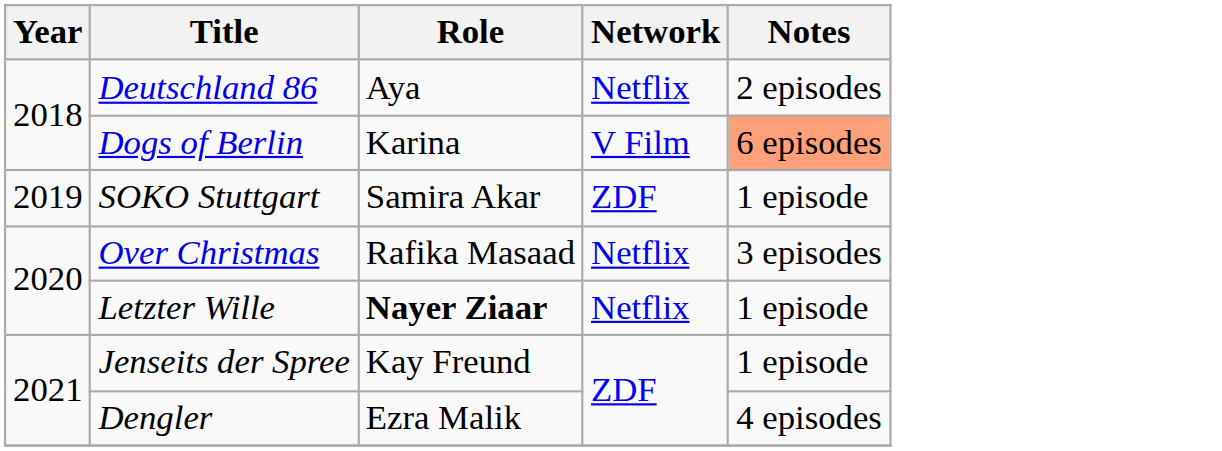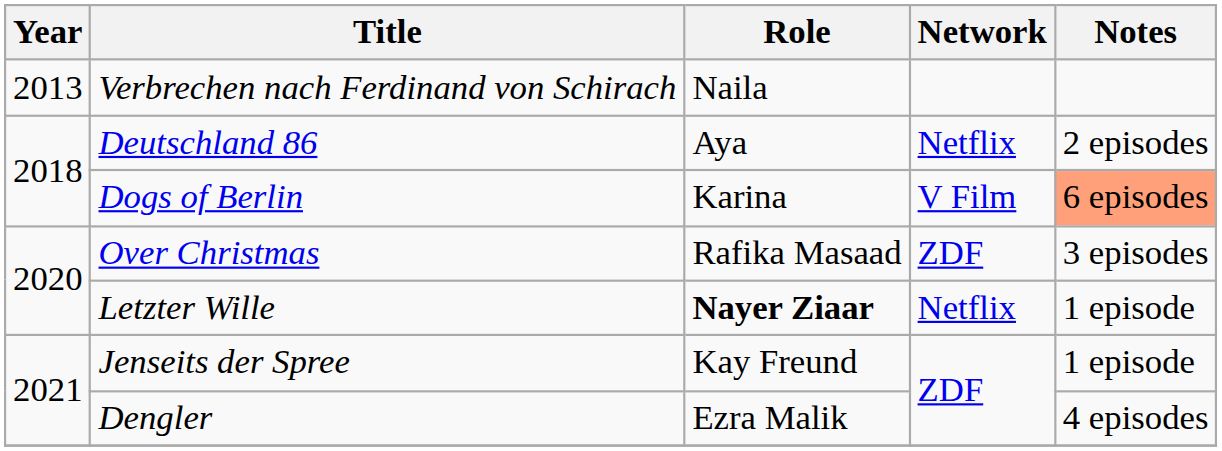 <table class="wikitable plainrowheaders sortable">
 <tr>
 <th scope="col">Year</th>
 <th scope="col">Title</th>
 <th scope="col">Role</th>
 <th scope="col">Network</th>
 <th scope="col" class="unsortable">Notes</th>
+</tr>
+<tr>
+<td>2013</td>
+<td><em>Verbrechen nach Ferdinand von Schirach</em></td>
+<td>Naila</td>
+<td></td>
+<td></td>
 </tr>
 <tr>
 <td rowspan="2">2018</td>
 <td><em><a href='#'>Deutschland 86</a></em></td>
 <td>Aya</td>
 <td><a href='#'>Netflix</a></td>
 <td>2 episodes</td>
 </tr>
 <tr>
 <td><em><a href='#'>Dogs of Berlin</a></em></td>
 <td>Karina</td>
 <td><a href='#'>V Film</a></td>
 <td style="background: lightsalmon;">6 episodes</td>
 </tr>
 <tr>
-<td>2019</td>
-<td><em>SOKO Stuttgart</em></td>
-<td>Samira Akar</td>
-<td><a href='#'>ZDF</a></td>
-<td>1 episode</td>
-</tr>
-<tr>
 <td rowspan="2">2020</td>
 <td><em><a href='#'>Over Christmas</a></em></td>
 <td>Rafika Masaad</td>
-<td><a href='#'>Netflix</a></td>
+<td><a href='#'>ZDF</a></td>
 <td>3 episodes</td>
 </tr>
 <tr>
 <td><em>Letzter Wille</em></td>
 <td><strong>Nayer Ziaar</strong></td>
 <td><a href='#'>Netflix</a></td>
 <td>1 episode</td>
 </tr>
 <tr>
 <td rowspan="2">2021</td>
 <td><em>Jenseits der Spree</em></td>
 <td>Kay Freund</td>
 <td rowspan="2"><a href='#'>ZDF</a></td>
 <td>1 episode</td>
 </tr>
 <tr>
 <td><em>Dengler</em></td>
 <td>Ezra Malik</td>
 <td>4 episodes</td>
 </tr>
 <tr>
 </tr>
 </table>
